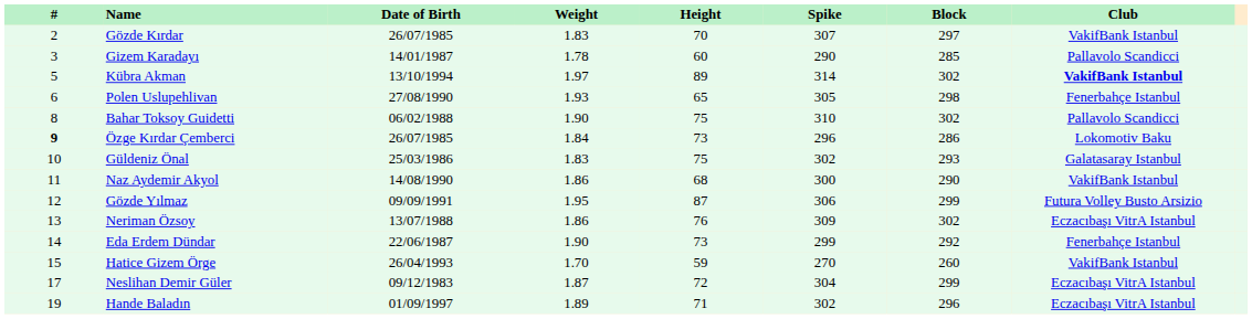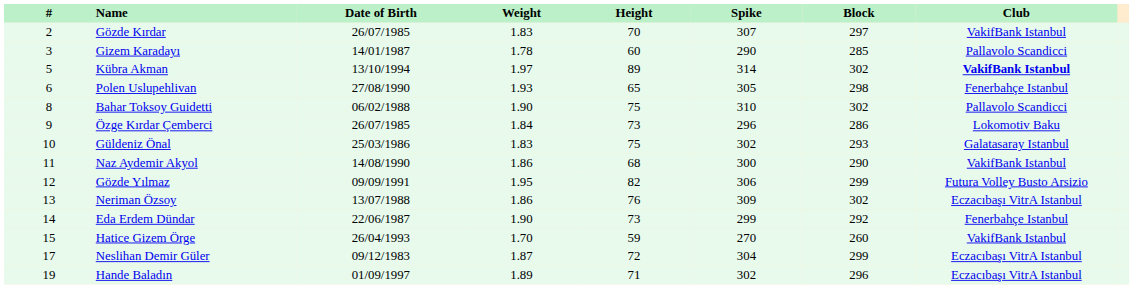 <table border=0 cellpadding=2 cellspacing=0  |- bgcolor=#FFECCE style="text-align:center; font-size:90%;" width=100%>
 <tr bgcolor=#BBF0C9>
 <th width=8%>#</th>
 <th width=18% align=left>Name</th>
 <th width=15%>Date of Birth</th>
 <th width=10%>Weight</th>
 <th width=10%>Height</th>
 <th width=10%>Spike</th>
 <th width=10%>Block</th>
 <th width=18%>Club</th>
 </tr>
 <tr bgcolor=#E7FAEC>
 <td>2</td>
 <td align=left><a href='#'>Gözde Kırdar</a></td>
 <td>26/07/1985</td>
 <td>1.83</td>
 <td>70</td>
 <td>307</td>
 <td>297</td>
 <td> <a href='#'>VakifBank Istanbul</a></td>
 <td></td>
 </tr>
 <tr bgcolor=#E7FAEC>
 <td>3</td>
 <td align=left><a href='#'>Gizem Karadayı</a></td>
 <td>14/01/1987</td>
 <td>1.78</td>
 <td>60</td>
 <td>290</td>
 <td>285</td>
 <td> <a href='#'>Pallavolo Scandicci</a></td>
 <td></td>
 </tr>
 <tr bgcolor=#E7FAEC>
 <td>5</td>
 <td align=left><a href='#'>Kübra Akman</a></td>
 <td>13/10/1994</td>
 <td>1.97</td>
 <td>89</td>
 <td>314</td>
 <td>302</td>
 <td><strong> <a href='#'>VakifBank Istanbul</a></strong></td>
 <td></td>
 </tr>
 <tr bgcolor=#E7FAEC>
 <td>6</td>
 <td align=left><a href='#'>Polen Uslupehlivan</a></td>
 <td>27/08/1990</td>
 <td>1.93</td>
 <td>65</td>
 <td>305</td>
 <td>298</td>
 <td> <a href='#'>Fenerbahçe Istanbul</a></td>
 <td></td>
 </tr>
 <tr bgcolor=#E7FAEC>
 <td>8</td>
 <td align=left><a href='#'>Bahar Toksoy Guidetti</a></td>
 <td>06/02/1988</td>
 <td>1.90</td>
 <td>75</td>
 <td>310</td>
 <td>302</td>
 <td> <a href='#'>Pallavolo Scandicci</a></td>
 <td></td>
 </tr>
 <tr bgcolor=#E7FAEC>
-<td><strong>9</strong></td>
+<td>9</td>
 <td align=left><a href='#'>Özge Kırdar Çemberci</a></td>
 <td>26/07/1985</td>
 <td>1.84</td>
 <td>73</td>
 <td>296</td>
 <td>286</td>
 <td> <a href='#'>Lokomotiv Baku</a></td>
 <td></td>
 </tr>
 <tr bgcolor=#E7FAEC>
 <td>10</td>
 <td align=left><a href='#'>Güldeniz Önal</a></td>
 <td>25/03/1986</td>
 <td>1.83</td>
 <td>75</td>
 <td>302</td>
 <td>293</td>
 <td> <a href='#'>Galatasaray Istanbul</a></td>
 <td></td>
 </tr>
 <tr bgcolor=#E7FAEC>
 <td>11</td>
 <td align=left><a href='#'>Naz Aydemir Akyol</a></td>
 <td>14/08/1990</td>
 <td>1.86</td>
 <td>68</td>
 <td>300</td>
 <td>290</td>
 <td> <a href='#'>VakifBank Istanbul</a></td>
 <td></td>
 </tr>
 <tr bgcolor=#E7FAEC>
 <td>12</td>
 <td align=left><a href='#'>Gözde Yılmaz</a></td>
 <td>09/09/1991</td>
 <td>1.95</td>
-<td>87</td>
+<td>82</td>
 <td>306</td>
 <td>299</td>
 <td> <a href='#'>Futura Volley Busto Arsizio</a></td>
 <td></td>
 </tr>
 <tr bgcolor=#E7FAEC>
 <td>13</td>
 <td align=left><a href='#'>Neriman Özsoy</a></td>
 <td>13/07/1988</td>
 <td>1.86</td>
 <td>76</td>
 <td>309</td>
 <td>302</td>
 <td> <a href='#'>Eczacıbaşı VitrA Istanbul</a></td>
 <td></td>
 </tr>
 <tr bgcolor=#E7FAEC>
 <td>14</td>
 <td align=left><a href='#'>Eda Erdem Dündar</a></td>
 <td>22/06/1987</td>
 <td>1.90</td>
 <td>73</td>
 <td>299</td>
 <td>292</td>
 <td> <a href='#'>Fenerbahçe Istanbul</a></td>
 <td></td>
 </tr>
 <tr bgcolor=#E7FAEC>
 <td>15</td>
 <td align=left><a href='#'>Hatice Gizem Örge</a></td>
 <td>26/04/1993</td>
 <td>1.70</td>
 <td>59</td>
 <td>270</td>
 <td>260</td>
 <td> <a href='#'>VakifBank Istanbul</a></td>
 <td></td>
 </tr>
 <tr bgcolor=#E7FAEC>
 <td>17</td>
 <td align=left><a href='#'>Neslihan Demir Güler</a></td>
 <td>09/12/1983</td>
 <td>1.87</td>
 <td>72</td>
 <td>304</td>
 <td>299</td>
 <td> <a href='#'>Eczacıbaşı VitrA Istanbul</a></td>
 <td></td>
 </tr>
 <tr bgcolor=#E7FAEC>
 <td>19</td>
 <td align=left><a href='#'>Hande Baladın</a></td>
 <td>01/09/1997</td>
 <td>1.89</td>
 <td>71</td>
 <td>302</td>
 <td>296</td>
 <td> <a href='#'>Eczacıbaşı VitrA Istanbul</a></td>
 <td></td>
 </tr>
 </table>
